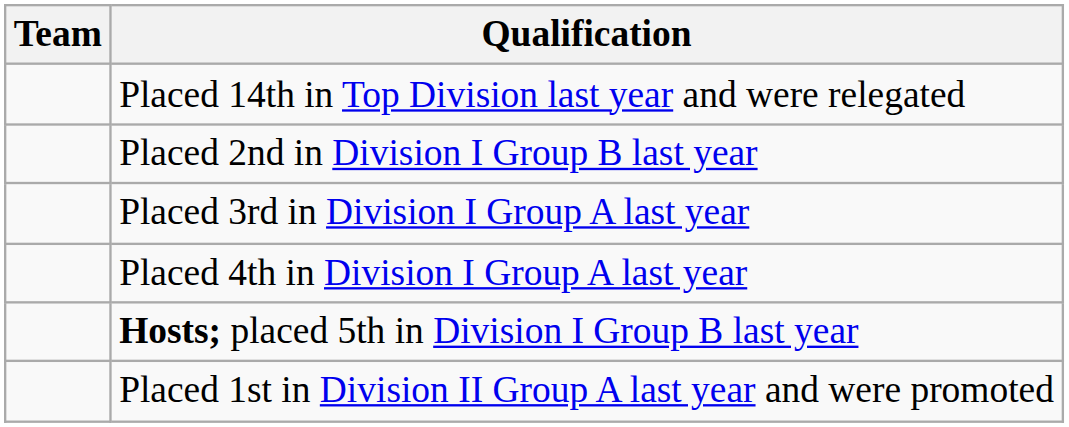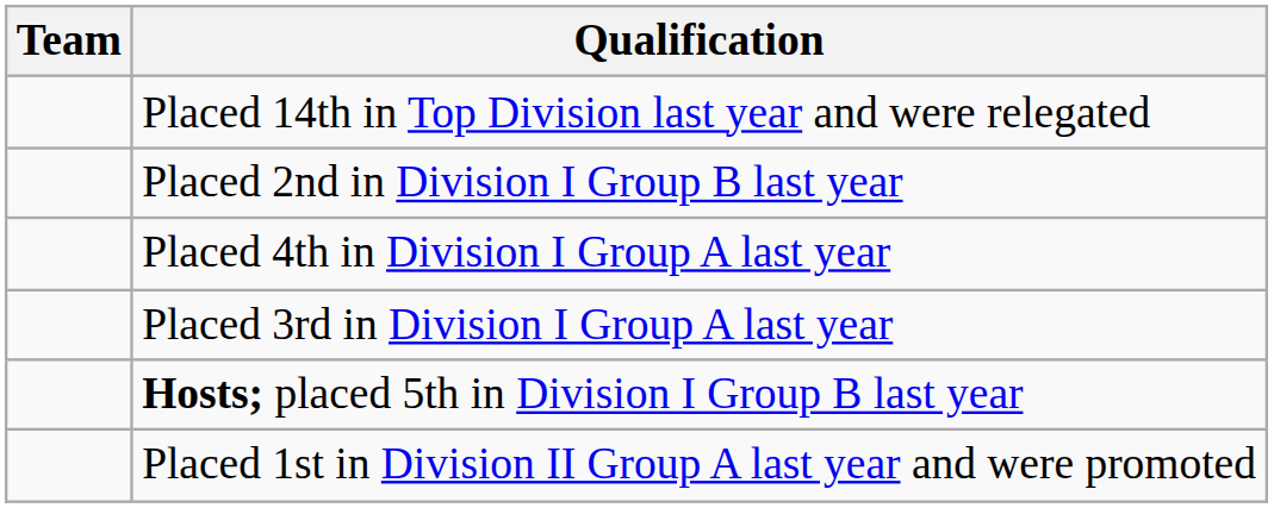 <table class="wikitable">
 <tr>
 <th>Team</th>
 <th>Qualification</th>
 </tr>
 <tr>
 <td></td>
 <td>Placed 14th in <a href='#'>Top Division last year</a> and were relegated</td>
 </tr>
 <tr>
 <td></td>
 <td>Placed 2nd in <a href='#'>Division I Group B last year</a></td>
 </tr>
 <tr>
 <td></td>
-<td>Placed 3rd in <a href='#'>Division I Group A last year</a></td>
+<td>Placed 4th in <a href='#'>Division I Group A last year</a></td>
 </tr>
 <tr>
 <td></td>
-<td>Placed 4th in <a href='#'>Division I Group A last year</a></td>
+<td>Placed 3rd in <a href='#'>Division I Group A last year</a></td>
 </tr>
 <tr>
 <td></td>
 <td><strong>Hosts;</strong> placed 5th in <a href='#'>Division I Group B last year</a></td>
 </tr>
 <tr>
 <td></td>
 <td>Placed 1st in <a href='#'>Division II Group A last year</a> and were promoted</td>
 </tr>
 </table>
